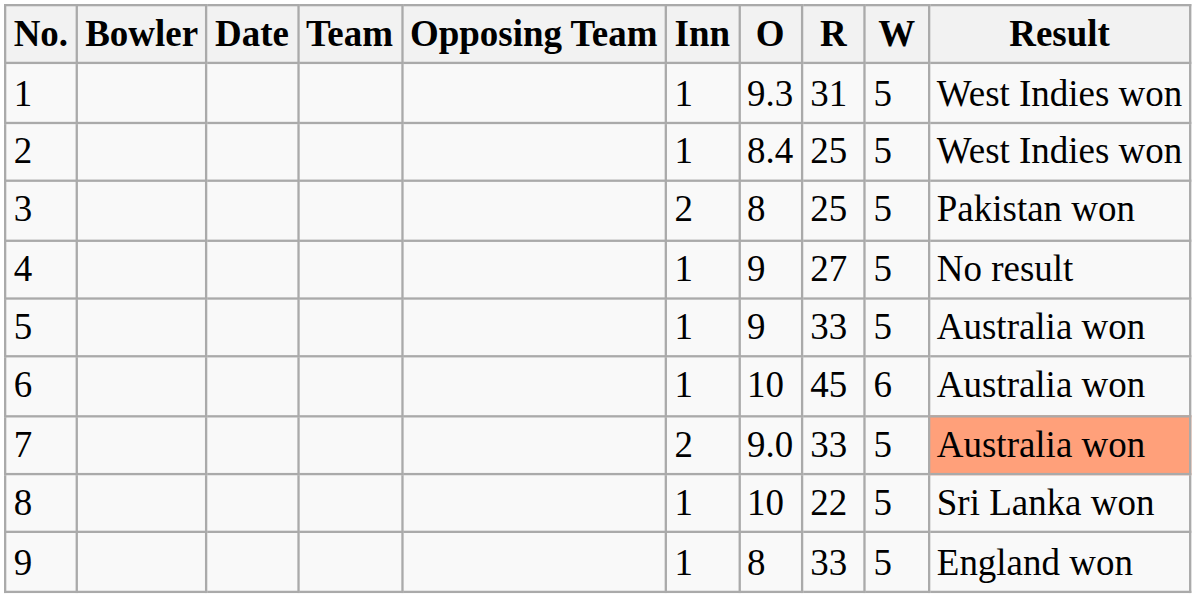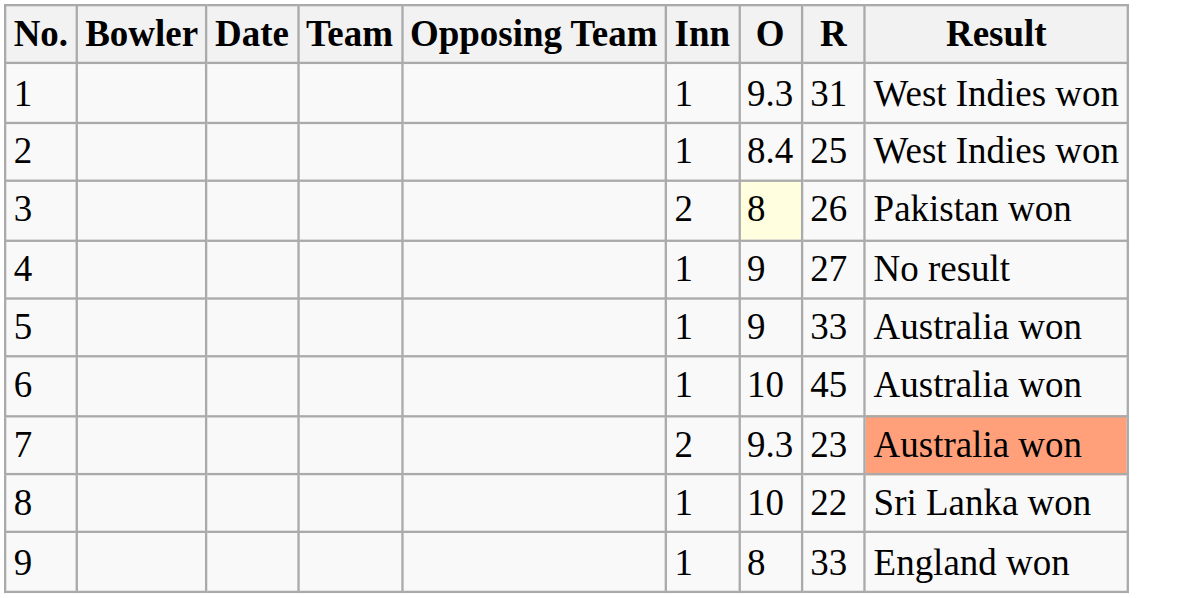 <table class="wikitable sortable">
 <tr>
 <th>No.</th>
 <th>Bowler</th>
 <th>Date</th>
 <th>Team</th>
 <th>Opposing Team</th>
 <th scope="col" style="width:20px;">Inn</th>
 <th scope="col" style="width:20px;">O</th>
 <th scope="col" style="width:20px;">R</th>
-<th scope="col" style="width:20px;">W</th>
 <th>Result</th>
 </tr>
 <tr>
 <td>1</td>
 <td></td>
 <td></td>
 <td></td>
 <td></td>
 <td>1</td>
 <td>9.3</td>
 <td>31</td>
-<td>5</td>
 <td>West Indies won</td>
 </tr>
 <tr>
 <td>2</td>
 <td></td>
 <td></td>
 <td></td>
 <td></td>
 <td>1</td>
 <td>8.4</td>
 <td>25</td>
-<td>5</td>
 <td>West Indies won</td>
 </tr>
 <tr>
 <td>3</td>
 <td></td>
 <td></td>
 <td></td>
 <td></td>
 <td>2</td>
-<td>8</td>
-<td>25</td>
-<td>5</td>
+<td style="background: lightyellow;">8</td>
+<td>26</td>
 <td>Pakistan won</td>
 </tr>
 <tr>
 <td>4</td>
 <td></td>
 <td></td>
 <td></td>
 <td></td>
 <td>1</td>
 <td>9</td>
 <td>27</td>
-<td>5</td>
 <td>No result</td>
 </tr>
 <tr>
 <td>5</td>
 <td></td>
 <td></td>
 <td></td>
 <td></td>
 <td>1</td>
 <td>9</td>
 <td>33</td>
-<td>5</td>
 <td>Australia won</td>
 </tr>
 <tr>
 <td>6</td>
 <td></td>
 <td></td>
 <td></td>
 <td></td>
 <td>1</td>
 <td>10</td>
 <td>45</td>
-<td>6</td>
 <td>Australia won</td>
 </tr>
 <tr>
 <td>7</td>
 <td></td>
 <td></td>
 <td></td>
 <td></td>
 <td>2</td>
-<td>9.0</td>
-<td>33</td>
-<td>5</td>
+<td>9.3</td>
+<td>23</td>
 <td style="background: lightsalmon;">Australia won</td>
 </tr>
 <tr>
 <td>8</td>
 <td></td>
 <td></td>
 <td></td>
 <td></td>
 <td>1</td>
 <td>10</td>
 <td>22</td>
-<td>5</td>
 <td>Sri Lanka won</td>
 </tr>
 <tr>
 <td>9</td>
 <td></td>
 <td></td>
 <td></td>
 <td></td>
 <td>1</td>
 <td>8</td>
 <td>33</td>
-<td>5</td>
 <td>England won</td>
 </tr>
 </table>
